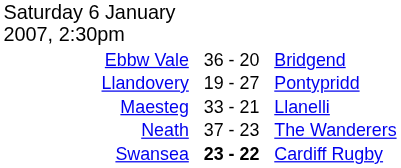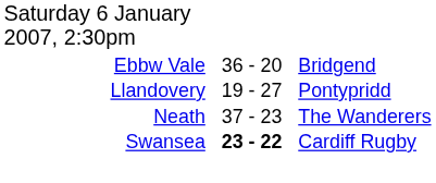 <table style="width:70%;" cellspacing="1">
 <tr>
 <th width=35%></th>
 <th width=15%></th>
 <th></th>
 </tr>
 <tr>
 <td>Saturday 6 January 2007, 2:30pm</td>
 </tr>
 <tr style=font-size:90%>
 <td align=right><a href='#'>Ebbw Vale</a></td>
 <td align=center>36 - 20</td>
 <td><a href='#'>Bridgend</a></td>
 </tr>
 <tr style=font-size:90%>
 <td align=right><a href='#'>Llandovery</a></td>
 <td align=center>19 - 27</td>
 <td><a href='#'>Pontypridd</a></td>
 </tr>
 <tr style=font-size:90%>
-<td align=right><a href='#'>Maesteg</a></td>
-<td align=center>33 - 21</td>
-<td><a href='#'>Llanelli</a></td>
-</tr>
-<tr style=font-size:90%>
 <td align=right><a href='#'>Neath</a></td>
 <td align=center>37 - 23</td>
 <td><a href='#'>The Wanderers</a></td>
 </tr>
 <tr style=font-size:90%>
 <td align=right><a href='#'>Swansea</a></td>
 <td align=center><strong>23 - 22</strong></td>
 <td><a href='#'>Cardiff Rugby</a></td>
 </tr>
 </table>
